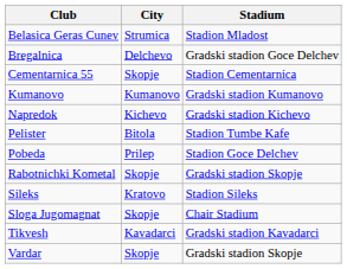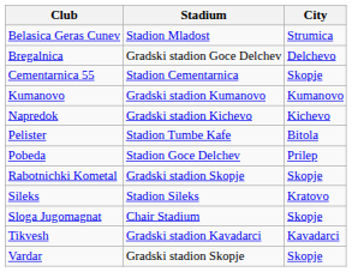 <table class="wikitable">
 <tr>
 <th>Club</th>
+<th>Stadium</th>
 <th>City</th>
-<th>Stadium</th>
 </tr>
 <tr>
 <td><a href='#'>Belasica Geras Cunev</a></td>
+<td><a href='#'>Stadion Mladost</a></td>
 <td><a href='#'>Strumica</a></td>
-<td><a href='#'>Stadion Mladost</a></td>
 </tr>
 <tr>
 <td><a href='#'>Bregalnica</a></td>
+<td>Gradski stadion Goce Delchev</td>
 <td><a href='#'>Delchevo</a></td>
-<td>Gradski stadion Goce Delchev</td>
 </tr>
 <tr>
 <td><a href='#'>Cementarnica 55</a></td>
+<td><a href='#'>Stadion Cementarnica</a></td>
 <td><a href='#'>Skopje</a></td>
-<td><a href='#'>Stadion Cementarnica</a></td>
 </tr>
 <tr>
 <td><a href='#'>Kumanovo</a></td>
+<td><a href='#'>Gradski stadion Kumanovo</a></td>
 <td><a href='#'>Kumanovo</a></td>
-<td><a href='#'>Gradski stadion Kumanovo</a></td>
 </tr>
 <tr>
 <td><a href='#'>Napredok</a></td>
+<td><a href='#'>Gradski stadion Kichevo</a></td>
 <td><a href='#'>Kichevo</a></td>
-<td><a href='#'>Gradski stadion Kichevo</a></td>
 </tr>
 <tr>
 <td><a href='#'>Pelister</a></td>
+<td><a href='#'>Stadion Tumbe Kafe</a></td>
 <td><a href='#'>Bitola</a></td>
-<td><a href='#'>Stadion Tumbe Kafe</a></td>
 </tr>
 <tr>
 <td><a href='#'>Pobeda</a></td>
+<td><a href='#'>Stadion Goce Delchev</a></td>
 <td><a href='#'>Prilep</a></td>
-<td><a href='#'>Stadion Goce Delchev</a></td>
 </tr>
 <tr>
 <td><a href='#'>Rabotnichki Kometal</a></td>
+<td><a href='#'>Gradski stadion Skopje</a></td>
 <td><a href='#'>Skopje</a></td>
-<td><a href='#'>Gradski stadion Skopje</a></td>
 </tr>
 <tr>
 <td><a href='#'>Sileks</a></td>
+<td><a href='#'>Stadion Sileks</a></td>
 <td><a href='#'>Kratovo</a></td>
-<td><a href='#'>Stadion Sileks</a></td>
 </tr>
 <tr>
 <td><a href='#'>Sloga Jugomagnat</a></td>
+<td><a href='#'>Chair Stadium</a></td>
 <td><a href='#'>Skopje</a></td>
-<td><a href='#'>Chair Stadium</a></td>
 </tr>
 <tr>
 <td><a href='#'>Tikvesh</a></td>
+<td><a href='#'>Gradski stadion Kavadarci</a></td>
 <td><a href='#'>Kavadarci</a></td>
-<td><a href='#'>Gradski stadion Kavadarci</a></td>
 </tr>
 <tr>
 <td><a href='#'>Vardar</a></td>
+<td>Gradski stadion Skopje</td>
 <td><a href='#'>Skopje</a></td>
-<td>Gradski stadion Skopje</td>
 </tr>
 </table>
